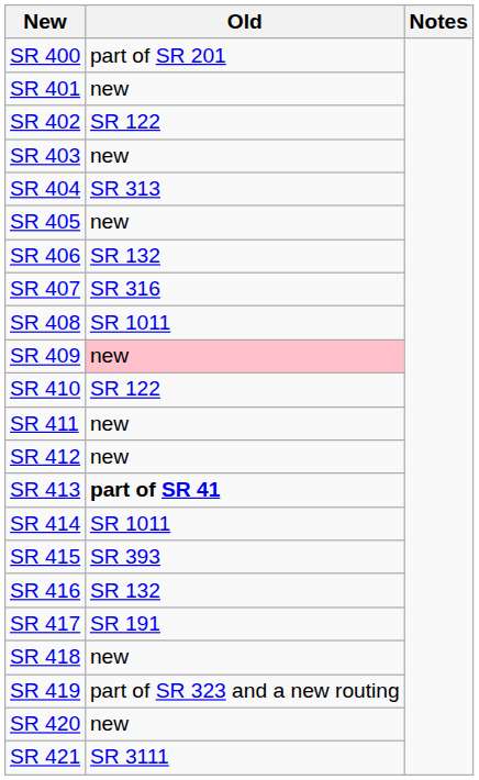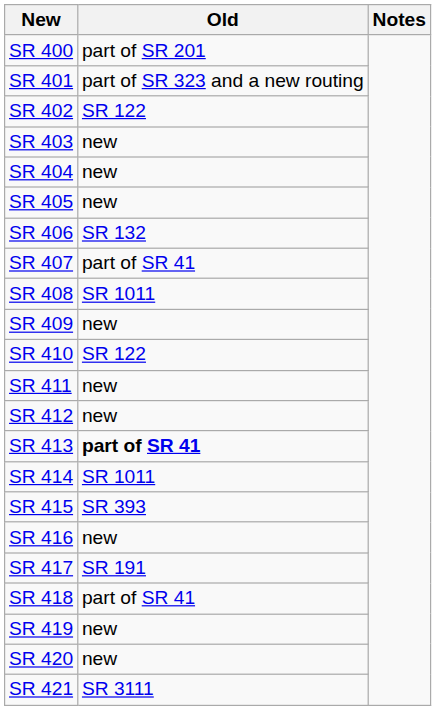 <table class=wikitable>
 <tr>
 <th>New</th>
 <th>Old</th>
 <th>Notes</th>
 </tr>
 <tr>
 <td><a href='#'>SR 400</a></td>
 <td>part of <a href='#'>SR 201</a></td>
 </tr>
 <tr>
 <td><a href='#'>SR 401</a></td>
-<td>new</td>
+<td>part of <a href='#'>SR 323</a> and a new routing</td>
 </tr>
 <tr>
 <td><a href='#'>SR 402</a></td>
 <td><a href='#'>SR 122</a></td>
 </tr>
 <tr>
 <td><a href='#'>SR 403</a></td>
 <td>new</td>
 </tr>
 <tr>
 <td><a href='#'>SR 404</a></td>
-<td><a href='#'>SR 313</a></td>
+<td>new</td>
 </tr>
 <tr>
 <td><a href='#'>SR 405</a></td>
 <td>new</td>
 </tr>
 <tr>
 <td><a href='#'>SR 406</a></td>
 <td><a href='#'>SR 132</a></td>
 </tr>
 <tr>
 <td><a href='#'>SR 407</a></td>
-<td><a href='#'>SR 316</a></td>
+<td>part of <a href='#'>SR 41</a></td>
 </tr>
 <tr>
 <td><a href='#'>SR 408</a></td>
 <td><a href='#'>SR 1011</a></td>
 </tr>
 <tr>
 <td><a href='#'>SR 409</a></td>
-<td style="background: pink;">new</td>
+<td>new</td>
 </tr>
 <tr>
 <td><a href='#'>SR 410</a></td>
 <td><a href='#'>SR 122</a></td>
 </tr>
 <tr>
 <td><a href='#'>SR 411</a></td>
 <td>new</td>
 </tr>
 <tr>
 <td><a href='#'>SR 412</a></td>
 <td>new</td>
 </tr>
 <tr>
 <td><a href='#'>SR 413</a></td>
 <td><strong>part of <a href='#'>SR 41</a></strong></td>
 </tr>
 <tr>
 <td><a href='#'>SR 414</a></td>
 <td><a href='#'>SR 1011</a></td>
 </tr>
 <tr>
 <td><a href='#'>SR 415</a></td>
 <td><a href='#'>SR 393</a></td>
 </tr>
 <tr>
 <td><a href='#'>SR 416</a></td>
-<td><a href='#'>SR 132</a></td>
+<td>new</td>
 </tr>
 <tr>
 <td><a href='#'>SR 417</a></td>
 <td><a href='#'>SR 191</a></td>
 </tr>
 <tr>
 <td><a href='#'>SR 418</a></td>
-<td>new</td>
+<td>part of <a href='#'>SR 41</a></td>
 </tr>
 <tr>
 <td><a href='#'>SR 419</a></td>
-<td>part of <a href='#'>SR 323</a> and a new routing</td>
+<td>new</td>
 </tr>
 <tr>
 <td><a href='#'>SR 420</a></td>
 <td>new</td>
 </tr>
 <tr>
 <td><a href='#'>SR 421</a></td>
 <td><a href='#'>SR 3111</a></td>
 </tr>
 </table>
